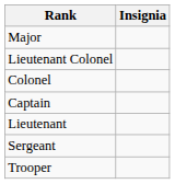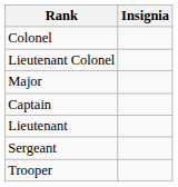 <table class="wikitable">
 <tr>
 <th>Rank</th>
 <th>Insignia</th>
 </tr>
 <tr>
-<td>Major</td>
+<td>Colonel</td>
 <td style="text-align:center;"></td>
 </tr>
 <tr>
 <td>Lieutenant Colonel</td>
 <td style="text-align:center;"></td>
 </tr>
 <tr>
-<td>Colonel</td>
+<td>Major</td>
 <td style="text-align:center;"></td>
 </tr>
 <tr>
 <td>Captain</td>
 <td style="text-align:center;"></td>
 </tr>
 <tr>
 <td>Lieutenant</td>
 <td style="text-align:center;"></td>
 </tr>
 <tr>
 <td>Sergeant</td>
 <td></td>
 </tr>
 <tr>
 <td>Trooper</td>
 <td></td>
 </tr>
 </table>
